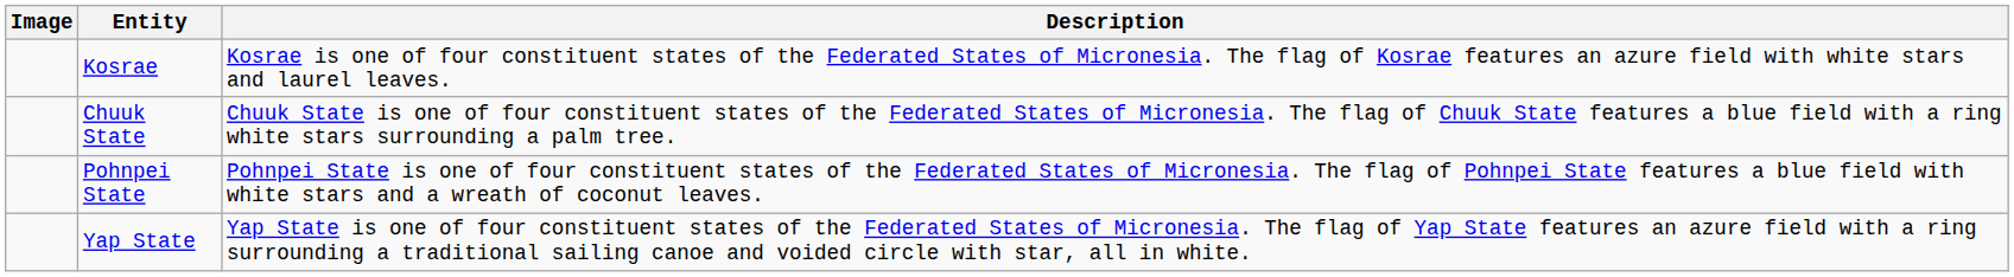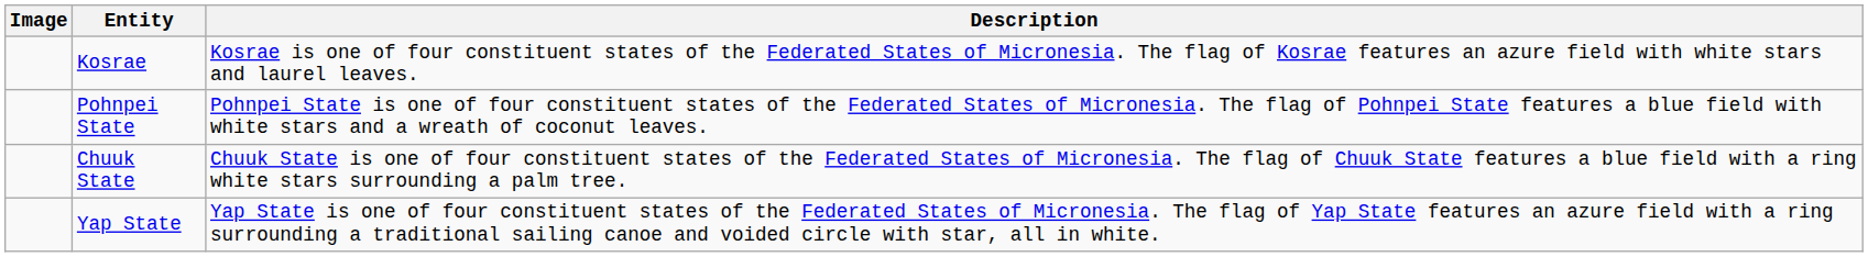 <table class="wikitable">
 <tr>
 <th>Image</th>
 <th>Entity</th>
 <th>Description</th>
 </tr>
 <tr>
 <td></td>
 <td><a href='#'>Kosrae</a></td>
 <td><a href='#'>Kosrae</a> is one of four constituent states of the <a href='#'>Federated States of Micronesia</a>. The flag of <a href='#'>Kosrae</a> features an azure field with white stars and laurel leaves.</td>
 </tr>
 <tr>
 <td></td>
-<td><a href='#'>Chuuk State</a></td>
-<td><a href='#'>Chuuk State</a> is one of four constituent states of the <a href='#'>Federated States of Micronesia</a>. The flag of <a href='#'>Chuuk State</a> features a blue field with a ring white stars surrounding a palm tree.</td>
+<td><a href='#'>Pohnpei State</a></td>
+<td><a href='#'>Pohnpei State</a> is one of four constituent states of the <a href='#'>Federated States of Micronesia</a>. The flag of <a href='#'>Pohnpei State</a> features a blue field with white stars and a wreath of coconut leaves.</td>
 </tr>
 <tr>
 <td></td>
-<td><a href='#'>Pohnpei State</a></td>
-<td><a href='#'>Pohnpei State</a> is one of four constituent states of the <a href='#'>Federated States of Micronesia</a>. The flag of <a href='#'>Pohnpei State</a> features a blue field with white stars and a wreath of coconut leaves.</td>
+<td><a href='#'>Chuuk State</a></td>
+<td><a href='#'>Chuuk State</a> is one of four constituent states of the <a href='#'>Federated States of Micronesia</a>. The flag of <a href='#'>Chuuk State</a> features a blue field with a ring white stars surrounding a palm tree.</td>
 </tr>
 <tr>
 <td></td>
 <td><a href='#'>Yap State</a></td>
 <td><a href='#'>Yap State</a> is one of four constituent states of the <a href='#'>Federated States of Micronesia</a>. The flag of <a href='#'>Yap State</a> features an azure field with a ring surrounding a traditional sailing canoe and voided circle with star, all in white.</td>
 </tr>
 </table>
